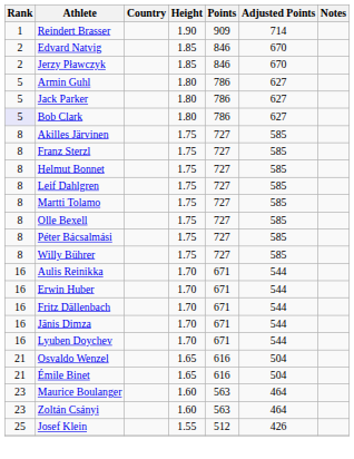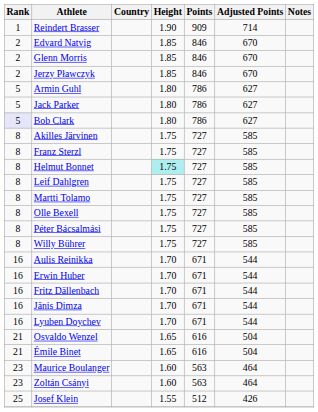 <table class=wikitable style="text-align:center">
 <tr>
 <th>Rank</th>
 <th>Athlete</th>
 <th>Country</th>
 <th>Height</th>
 <th>Points</th>
 <th>Adjusted Points</th>
 <th>Notes</th>
 </tr>
 <tr>
 <td>1</td>
 <td align=left><a href='#'>Reindert Brasser</a></td>
 <td align=left></td>
 <td>1.90</td>
 <td>909</td>
 <td>714</td>
 <td></td>
 </tr>
 <tr>
 <td>2</td>
 <td align=left><a href='#'>Edvard Natvig</a></td>
+<td align=left></td>
+<td>1.85</td>
+<td>846</td>
+<td>670</td>
+<td></td>
+</tr>
+<tr>
+<td>2</td>
+<td align=left><a href='#'>Glenn Morris</a></td>
 <td align=left></td>
 <td>1.85</td>
 <td>846</td>
 <td>670</td>
 <td></td>
 </tr>
 <tr>
 <td>2</td>
 <td align=left><a href='#'>Jerzy Pławczyk</a></td>
 <td align=left></td>
 <td>1.85</td>
 <td>846</td>
 <td>670</td>
 <td></td>
 </tr>
 <tr>
 <td>5</td>
 <td align=left><a href='#'>Armin Guhl</a></td>
 <td align=left></td>
 <td>1.80</td>
 <td>786</td>
 <td>627</td>
 <td></td>
 </tr>
 <tr>
 <td>5</td>
 <td align=left><a href='#'>Jack Parker</a></td>
 <td align=left></td>
 <td>1.80</td>
 <td>786</td>
 <td>627</td>
 <td></td>
 </tr>
 <tr>
 <td style="background: lavender;">5</td>
 <td align=left><a href='#'>Bob Clark</a></td>
 <td align=left></td>
 <td>1.80</td>
 <td>786</td>
 <td>627</td>
 <td></td>
 </tr>
 <tr>
 <td>8</td>
 <td align=left><a href='#'>Akilles Järvinen</a></td>
 <td align=left></td>
 <td>1.75</td>
 <td>727</td>
 <td>585</td>
 <td></td>
 </tr>
 <tr>
 <td>8</td>
 <td align=left><a href='#'>Franz Sterzl</a></td>
 <td align=left></td>
 <td>1.75</td>
 <td>727</td>
 <td>585</td>
 <td></td>
 </tr>
 <tr>
 <td>8</td>
 <td align=left><a href='#'>Helmut Bonnet</a></td>
 <td align=left></td>
-<td>1.75</td>
+<td style="background: paleturquoise;">1.75</td>
 <td>727</td>
 <td>585</td>
 <td></td>
 </tr>
 <tr>
 <td>8</td>
 <td align=left><a href='#'>Leif Dahlgren</a></td>
 <td align=left></td>
 <td>1.75</td>
 <td>727</td>
 <td>585</td>
 <td></td>
 </tr>
 <tr>
 <td>8</td>
 <td align=left><a href='#'>Martti Tolamo</a></td>
 <td align=left></td>
 <td>1.75</td>
 <td>727</td>
 <td>585</td>
 <td></td>
 </tr>
 <tr>
 <td>8</td>
 <td align=left><a href='#'>Olle Bexell</a></td>
 <td align=left></td>
 <td>1.75</td>
 <td>727</td>
 <td>585</td>
 <td></td>
 </tr>
 <tr>
 <td>8</td>
 <td align=left><a href='#'>Péter Bácsalmási</a></td>
 <td align=left></td>
 <td>1.75</td>
 <td>727</td>
 <td>585</td>
 <td></td>
 </tr>
 <tr>
 <td>8</td>
 <td align=left><a href='#'>Willy Bührer</a></td>
 <td align=left></td>
 <td>1.75</td>
 <td>727</td>
 <td>585</td>
 <td></td>
 </tr>
 <tr>
 <td>16</td>
 <td align=left><a href='#'>Aulis Reinikka</a></td>
 <td align=left></td>
 <td>1.70</td>
 <td>671</td>
 <td>544</td>
 <td></td>
 </tr>
 <tr>
 <td>16</td>
 <td align=left><a href='#'>Erwin Huber</a></td>
 <td align=left></td>
 <td>1.70</td>
 <td>671</td>
 <td>544</td>
 <td></td>
 </tr>
 <tr>
 <td>16</td>
 <td align=left><a href='#'>Fritz Dällenbach</a></td>
 <td align=left></td>
 <td>1.70</td>
 <td>671</td>
 <td>544</td>
 <td></td>
 </tr>
 <tr>
 <td>16</td>
 <td align=left><a href='#'>Jānis Dimza</a></td>
 <td align=left></td>
 <td>1.70</td>
 <td>671</td>
 <td>544</td>
 <td></td>
 </tr>
 <tr>
 <td>16</td>
 <td align=left><a href='#'>Lyuben Doychev</a></td>
 <td align=left></td>
 <td>1.70</td>
 <td>671</td>
 <td>544</td>
 <td></td>
 </tr>
 <tr>
 <td>21</td>
 <td align=left><a href='#'>Osvaldo Wenzel</a></td>
 <td align=left></td>
 <td>1.65</td>
 <td>616</td>
 <td>504</td>
 <td></td>
 </tr>
 <tr>
 <td>21</td>
 <td align=left><a href='#'>Émile Binet</a></td>
 <td align=left></td>
 <td>1.65</td>
 <td>616</td>
 <td>504</td>
 <td></td>
 </tr>
 <tr>
 <td>23</td>
 <td align=left><a href='#'>Maurice Boulanger</a></td>
 <td align=left></td>
 <td>1.60</td>
 <td>563</td>
 <td>464</td>
 <td></td>
 </tr>
 <tr>
 <td>23</td>
 <td align=left><a href='#'>Zoltán Csányi</a></td>
 <td align=left></td>
 <td>1.60</td>
 <td>563</td>
 <td>464</td>
 <td></td>
 </tr>
 <tr>
 <td>25</td>
 <td align=left><a href='#'>Josef Klein</a></td>
 <td align=left></td>
 <td>1.55</td>
 <td>512</td>
 <td>426</td>
 <td></td>
 </tr>
 <tr>
 </tr>
 </table>
